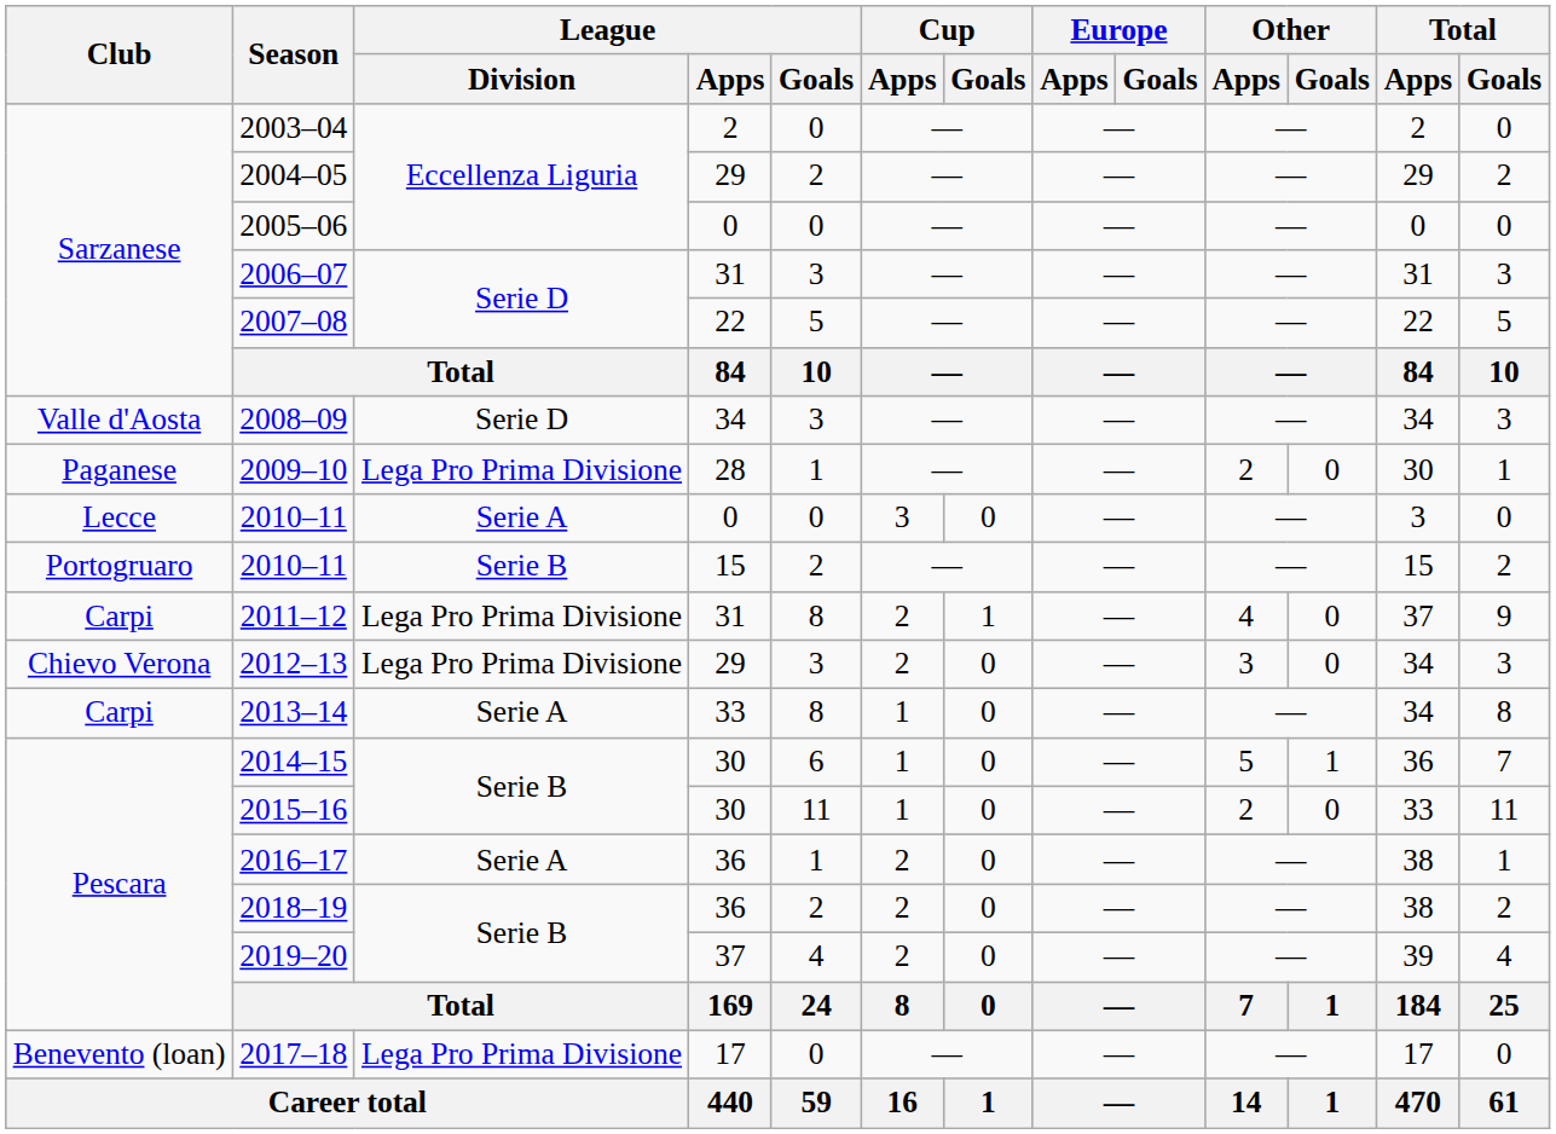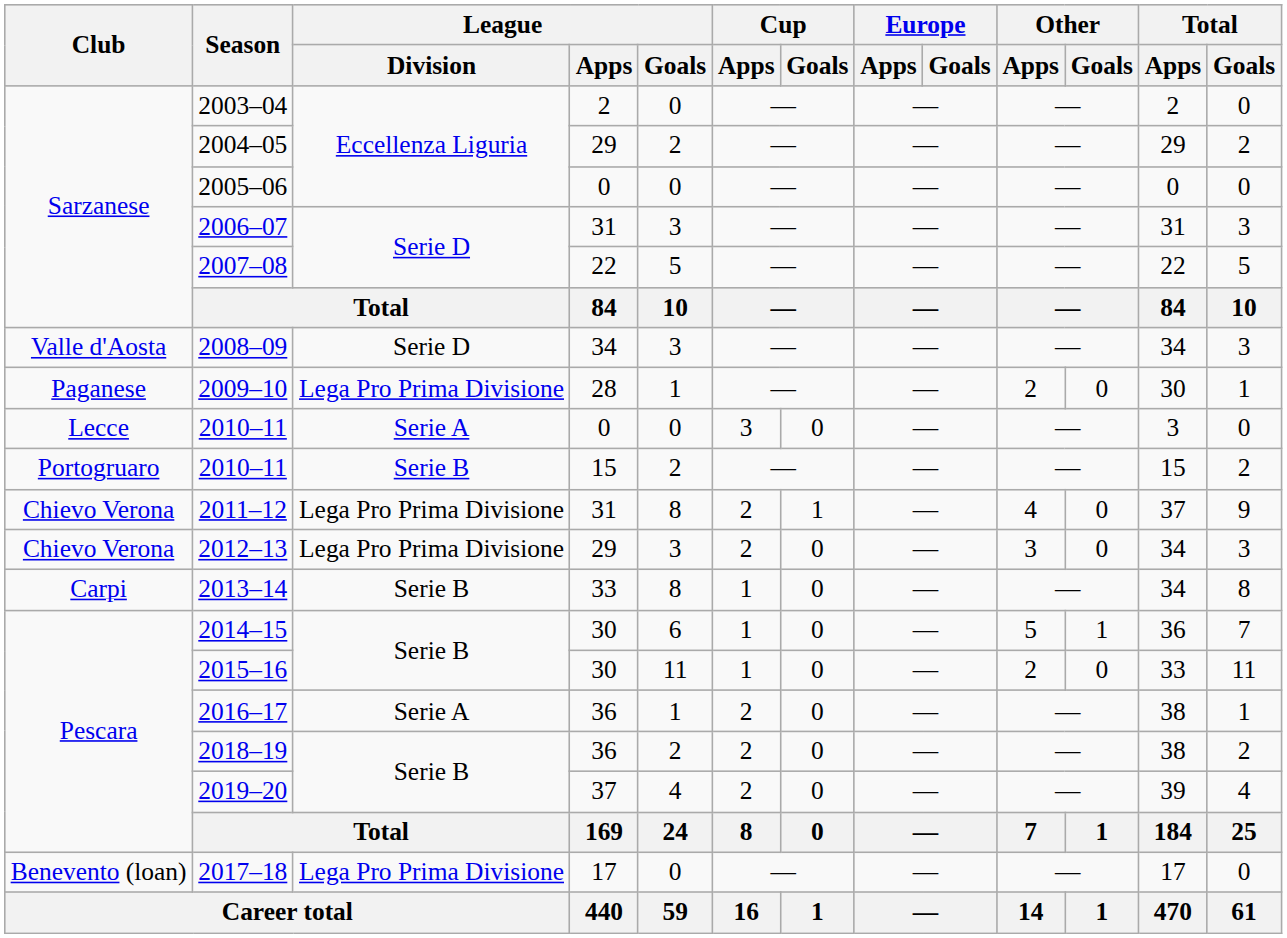 <table class="wikitable" style="text-align:center">
 <tr>
 <th rowspan="2">Club</th>
 <th rowspan="2">Season</th>
 <th colspan="3">League</th>
 <th colspan="2">Cup</th>
 <th colspan="2"><a href='#'>Europe</a></th>
 <th colspan="2">Other</th>
 <th colspan="2">Total</th>
 </tr>
 <tr>
 <th>Division</th>
 <th>Apps</th>
 <th>Goals</th>
 <th>Apps</th>
 <th>Goals</th>
 <th>Apps</th>
 <th>Goals</th>
 <th>Apps</th>
 <th>Goals</th>
 <th>Apps</th>
 <th>Goals</th>
 </tr>
 <tr>
 <td rowspan="6"><a href='#'>Sarzanese</a></td>
 <td>2003–04</td>
 <td rowspan="3"><a href='#'>Eccellenza Liguria</a></td>
 <td>2</td>
 <td>0</td>
 <td colspan="2">—</td>
 <td colspan="2">—</td>
 <td colspan="2">—</td>
 <td>2</td>
 <td>0</td>
 </tr>
 <tr>
 <td>2004–05</td>
 <td>29</td>
 <td>2</td>
 <td colspan="2">—</td>
 <td colspan="2">—</td>
 <td colspan="2">—</td>
 <td>29</td>
 <td>2</td>
 </tr>
 <tr>
 <td>2005–06</td>
 <td>0</td>
 <td>0</td>
 <td colspan="2">—</td>
 <td colspan="2">—</td>
 <td colspan="2">—</td>
 <td>0</td>
 <td>0</td>
 </tr>
 <tr>
 <td><a href='#'>2006–07</a></td>
 <td rowspan="2"><a href='#'>Serie D</a></td>
 <td>31</td>
 <td>3</td>
 <td colspan="2">—</td>
 <td colspan="2">—</td>
 <td colspan="2">—</td>
 <td>31</td>
 <td>3</td>
 </tr>
 <tr>
 <td><a href='#'>2007–08</a></td>
 <td>22</td>
 <td>5</td>
 <td colspan="2">—</td>
 <td colspan="2">—</td>
 <td colspan="2">—</td>
 <td>22</td>
 <td>5</td>
 </tr>
 <tr>
 <th colspan="2">Total</th>
 <th>84</th>
 <th>10</th>
 <th colspan="2">—</th>
 <th colspan="2">—</th>
 <th colspan="2">—</th>
 <th>84</th>
 <th>10</th>
 </tr>
 <tr>
 <td><a href='#'>Valle d'Aosta</a></td>
 <td><a href='#'>2008–09</a></td>
 <td>Serie D</td>
 <td>34</td>
 <td>3</td>
 <td colspan="2">—</td>
 <td colspan="2">—</td>
 <td colspan="2">—</td>
 <td>34</td>
 <td>3</td>
 </tr>
 <tr>
 <td><a href='#'>Paganese</a></td>
 <td><a href='#'>2009–10</a></td>
 <td><a href='#'>Lega Pro Prima Divisione</a></td>
 <td>28</td>
 <td>1</td>
 <td colspan="2">—</td>
 <td colspan="2">—</td>
 <td>2</td>
 <td>0</td>
 <td>30</td>
 <td>1</td>
 </tr>
 <tr>
 <td><a href='#'>Lecce</a></td>
 <td><a href='#'>2010–11</a></td>
 <td><a href='#'>Serie A</a></td>
 <td>0</td>
 <td>0</td>
 <td>3</td>
 <td>0</td>
 <td colspan="2">—</td>
 <td colspan="2">—</td>
 <td>3</td>
 <td>0</td>
 </tr>
 <tr>
 <td><a href='#'>Portogruaro</a></td>
 <td><a href='#'>2010–11</a></td>
 <td><a href='#'>Serie B</a></td>
 <td>15</td>
 <td>2</td>
 <td colspan="2">—</td>
 <td colspan="2">—</td>
 <td colspan="2">—</td>
 <td>15</td>
 <td>2</td>
 </tr>
 <tr>
-<td><a href='#'>Carpi</a></td>
+<td><a href='#'>Chievo Verona</a></td>
 <td><a href='#'>2011–12</a></td>
 <td>Lega Pro Prima Divisione</td>
 <td>31</td>
 <td>8</td>
 <td>2</td>
 <td>1</td>
 <td colspan="2">—</td>
 <td>4</td>
 <td>0</td>
 <td>37</td>
 <td>9</td>
 </tr>
 <tr>
 <td><a href='#'>Chievo Verona</a></td>
 <td><a href='#'>2012–13</a></td>
 <td>Lega Pro Prima Divisione</td>
 <td>29</td>
 <td>3</td>
 <td>2</td>
 <td>0</td>
 <td colspan="2">—</td>
 <td>3</td>
 <td>0</td>
 <td>34</td>
 <td>3</td>
 </tr>
 <tr>
 <td><a href='#'>Carpi</a></td>
 <td><a href='#'>2013–14</a></td>
-<td>Serie A</td>
+<td>Serie B</td>
 <td>33</td>
 <td>8</td>
 <td>1</td>
 <td>0</td>
 <td colspan="2">—</td>
 <td colspan="2">—</td>
 <td>34</td>
 <td>8</td>
 </tr>
 <tr>
 <td rowspan="6"><a href='#'>Pescara</a></td>
 <td><a href='#'>2014–15</a></td>
 <td rowspan="2">Serie B</td>
 <td>30</td>
 <td>6</td>
 <td>1</td>
 <td>0</td>
 <td colspan="2">—</td>
 <td>5</td>
 <td>1</td>
 <td>36</td>
 <td>7</td>
 </tr>
 <tr>
 <td><a href='#'>2015–16</a></td>
 <td>30</td>
 <td>11</td>
 <td>1</td>
 <td>0</td>
 <td colspan="2">—</td>
 <td>2</td>
 <td>0</td>
 <td>33</td>
 <td>11</td>
 </tr>
 <tr>
 <td><a href='#'>2016–17</a></td>
 <td>Serie A</td>
 <td>36</td>
 <td>1</td>
 <td>2</td>
 <td>0</td>
 <td colspan="2">—</td>
 <td colspan="2">—</td>
 <td>38</td>
 <td>1</td>
 </tr>
 <tr>
 <td><a href='#'>2018–19</a></td>
 <td rowspan="2">Serie B</td>
 <td>36</td>
 <td>2</td>
 <td>2</td>
 <td>0</td>
 <td colspan="2">—</td>
 <td colspan="2">—</td>
 <td>38</td>
 <td>2</td>
 </tr>
 <tr>
 <td><a href='#'>2019–20</a></td>
 <td>37</td>
 <td>4</td>
 <td>2</td>
 <td>0</td>
 <td colspan="2">—</td>
 <td colspan="2">—</td>
 <td>39</td>
 <td>4</td>
 </tr>
 <tr>
 <th colspan="2">Total</th>
 <th>169</th>
 <th>24</th>
 <th>8</th>
 <th>0</th>
 <th colspan="2">—</th>
 <th>7</th>
 <th>1</th>
 <th>184</th>
 <th>25</th>
 </tr>
 <tr>
 <td><a href='#'>Benevento</a> (loan)</td>
 <td><a href='#'>2017–18</a></td>
 <td><a href='#'>Lega Pro Prima Divisione</a></td>
 <td>17</td>
 <td>0</td>
 <td colspan="2">—</td>
 <td colspan="2">—</td>
 <td colspan="2">—</td>
 <td>17</td>
 <td>0</td>
 </tr>
 <tr>
 <th colspan="3">Career total</th>
 <th>440</th>
 <th>59</th>
 <th>16</th>
 <th>1</th>
 <th colspan="2">—</th>
 <th>14</th>
 <th>1</th>
 <th>470</th>
 <th>61</th>
 </tr>
 </table>
